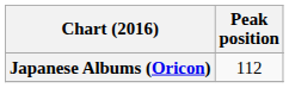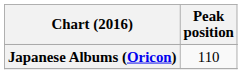 <table class="wikitable sortable plainrowheaders" style="text-align:center">
 <tr>
 <th scope="col">Chart (2016)</th>
 <th scope="col">Peak<br> position</th>
 </tr>
 <tr>
 </tr>
 <tr>
 </tr>
 <tr>
 </tr>
 <tr>
 </tr>
 <tr>
 </tr>
 <tr>
 </tr>
 <tr>
 </tr>
 <tr>
 </tr>
 <tr>
 <th scope="row">Japanese Albums (<a href='#'>Oricon</a>)</th>
-<td>112</td>
+<td>110</td>
 </tr>
 <tr>
 </tr>
 <tr>
 </tr>
 <tr>
 </tr>
 <tr>
 </tr>
 <tr>
 </tr>
 <tr>
 </tr>
 <tr>
 </tr>
 </table>
